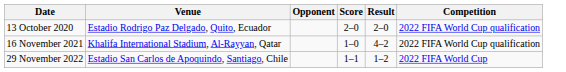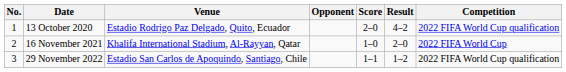 <table class="wikitable sortable">
 <tr>
+<th scope="col">No.</th>
 <th scope="col">Date</th>
 <th scope="col">Venue</th>
 <th scope="col">Opponent</th>
 <th scope="col">Score</th>
 <th scope="col">Result</th>
 <th scope="col">Competition</th>
 </tr>
 <tr>
+<td align="center">1</td>
 <td>13 October 2020</td>
 <td><a href='#'>Estadio Rodrigo Paz Delgado</a>, <a href='#'>Quito</a>, Ecuador</td>
 <td></td>
 <td align="center">2–0</td>
-<td align="center">2–0</td>
+<td align="center">4–2</td>
 <td><a href='#'>2022 FIFA World Cup qualification</a></td>
 </tr>
 <tr>
+<td align="center">2</td>
 <td>16 November 2021</td>
 <td><a href='#'>Khalifa International Stadium</a>, <a href='#'>Al-Rayyan</a>, Qatar</td>
 <td></td>
 <td align="center">1–0</td>
-<td align="center">4–2</td>
-<td>2022 FIFA World Cup qualification</td>
+<td align="center">2–0</td>
+<td><a href='#'>2022 FIFA World Cup</a></td>
 </tr>
 <tr>
+<td align="center">3</td>
 <td>29 November 2022</td>
 <td><a href='#'>Estadio San Carlos de Apoquindo</a>, <a href='#'>Santiago</a>, Chile</td>
 <td></td>
 <td align="center">1–1</td>
 <td align="center">1–2</td>
-<td><a href='#'>2022 FIFA World Cup</a></td>
+<td>2022 FIFA World Cup qualification</td>
 </tr>
 </table>
